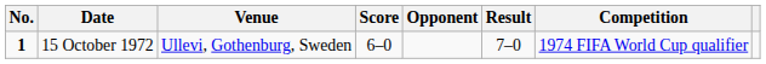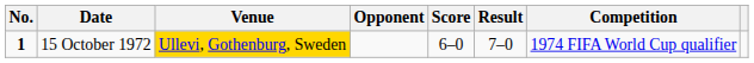 <table class="wikitable sortable">
 <tr>
 <th scope="col">No.</th>
 <th scope="col">Date</th>
 <th scope="col">Venue</th>
+<th scope="col">Opponent</th>
 <th scope="col">Score</th>
-<th scope="col">Opponent</th>
 <th scope="col">Result</th>
 <th scope="col">Competition</th>
 <th scope="col" class="unsortable"></th>
 </tr>
 <tr>
 <td align="center"><strong>1</strong></td>
 <td>15 October 1972</td>
-<td><a href='#'>Ullevi</a>, <a href='#'>Gothenburg</a>, Sweden</td>
+<td style="background: gold;"><a href='#'>Ullevi</a>, <a href='#'>Gothenburg</a>, Sweden</td>
+<td></td>
 <td align="center">6–0</td>
-<td></td>
 <td align="center">7–0</td>
 <td><a href='#'>1974 FIFA World Cup qualifier</a></td>
 <td></td>
 </tr>
 </table>
